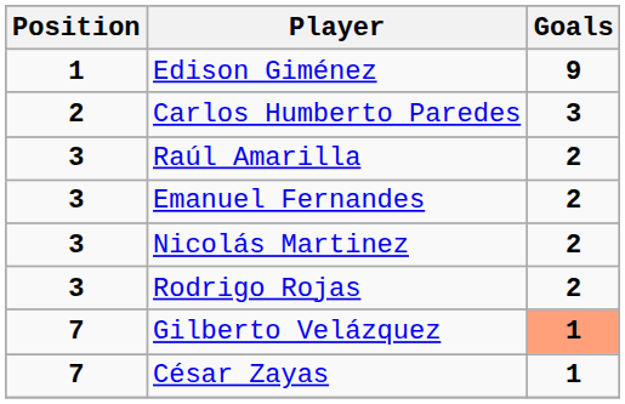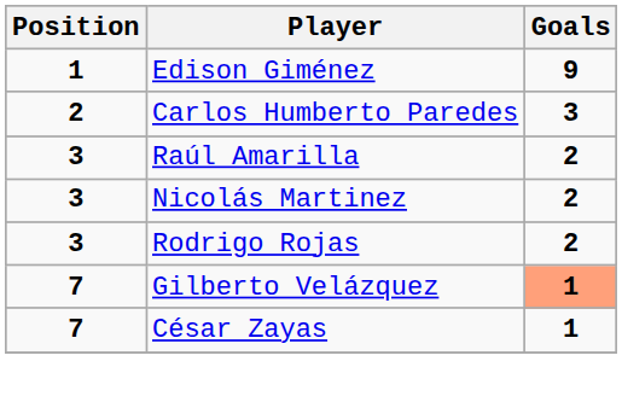 <table class="wikitable">
 <tr>
 <th>Position</th>
 <th>Player</th>
 <th>Goals</th>
 </tr>
 <tr>
 <td align="center"><strong>1</strong></td>
 <td> <a href='#'>Edison Giménez</a></td>
 <td align="center"><strong>9</strong></td>
 </tr>
 <tr>
 <td align="center"><strong>2</strong></td>
 <td> <a href='#'>Carlos Humberto Paredes</a></td>
 <td align="center"><strong>3</strong></td>
 </tr>
 <tr>
 <td align="center"><strong>3</strong></td>
 <td> <a href='#'>Raúl Amarilla</a></td>
-<td align="center"><strong>2</strong></td>
-</tr>
-<tr>
-<td align="center"><strong>3</strong></td>
-<td> <a href='#'>Emanuel Fernandes</a></td>
 <td align="center"><strong>2</strong></td>
 </tr>
 <tr>
 <td align="center"><strong>3</strong></td>
 <td> <a href='#'>Nicolás Martinez</a></td>
 <td align="center"><strong>2</strong></td>
 </tr>
 <tr>
 <td align="center"><strong>3</strong></td>
 <td> <a href='#'>Rodrigo Rojas</a></td>
 <td align="center"><strong>2</strong></td>
 </tr>
 <tr>
 <td align="center"><strong>7</strong></td>
 <td> <a href='#'>Gilberto Velázquez</a></td>
 <td align="center" style="background: lightsalmon;"><strong>1</strong></td>
 </tr>
 <tr>
 <td align="center"><strong>7</strong></td>
 <td> <a href='#'>César Zayas</a></td>
 <td align="center"><strong>1</strong></td>
 </tr>
 <tr>
 </tr>
 </table>
